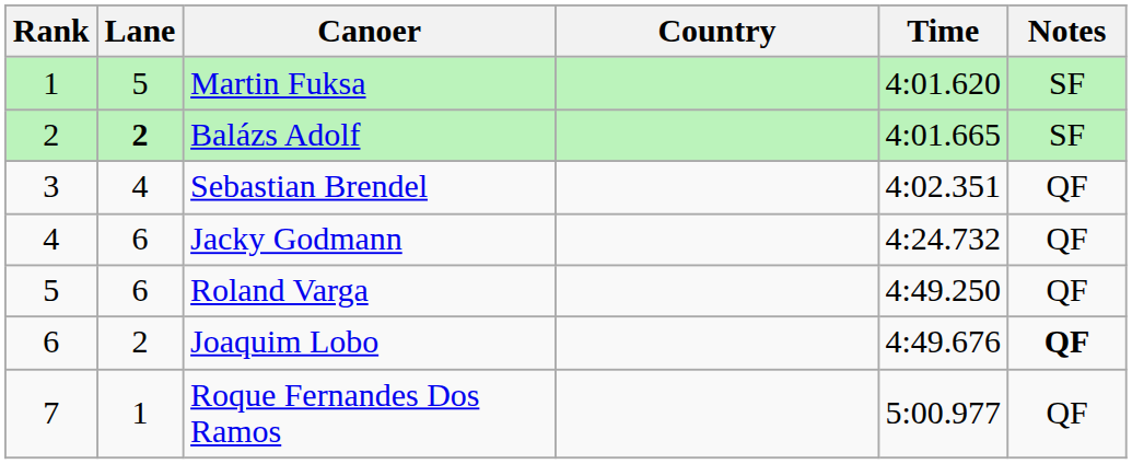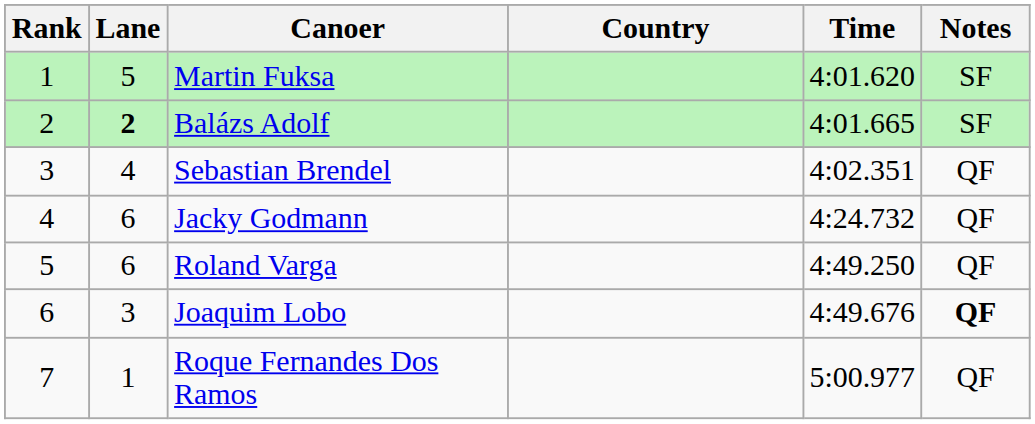 <table class="wikitable sortable" style="text-align:center;">
 <tr>
 <th width=30>Rank</th>
 <th width=30>Lane</th>
 <th width=175>Canoer</th>
 <th width=150>Country</th>
 <th width=30>Time</th>
 <th width=50>Notes</th>
 </tr>
 <tr bgcolor=bbf3bb>
 <td>1</td>
 <td>5</td>
 <td align=left><a href='#'>Martin Fuksa</a></td>
 <td align=left></td>
 <td>4:01.620</td>
 <td>SF</td>
 </tr>
 <tr bgcolor=bbf3bb>
 <td>2</td>
 <td><strong>2</strong></td>
 <td align=left><a href='#'>Balázs Adolf</a></td>
 <td align=left></td>
 <td>4:01.665</td>
 <td>SF</td>
 </tr>
 <tr>
 <td>3</td>
 <td>4</td>
 <td align=left><a href='#'>Sebastian Brendel</a></td>
 <td align=left></td>
 <td>4:02.351</td>
 <td>QF</td>
 </tr>
 <tr>
 <td>4</td>
 <td>6</td>
 <td align=left><a href='#'>Jacky Godmann</a></td>
 <td align=left></td>
 <td>4:24.732</td>
 <td>QF</td>
 </tr>
 <tr>
 <td>5</td>
 <td>6</td>
 <td align=left><a href='#'>Roland Varga</a></td>
 <td align=left></td>
 <td>4:49.250</td>
 <td>QF</td>
 </tr>
 <tr>
 <td>6</td>
-<td>2</td>
+<td>3</td>
 <td align=left><a href='#'>Joaquim Lobo</a></td>
 <td align=left></td>
 <td>4:49.676</td>
 <td><strong>QF</strong></td>
 </tr>
 <tr>
 <td>7</td>
 <td>1</td>
 <td align=left><a href='#'>Roque Fernandes Dos Ramos</a></td>
 <td align=left></td>
 <td>5:00.977</td>
 <td>QF</td>
 </tr>
 </table>
